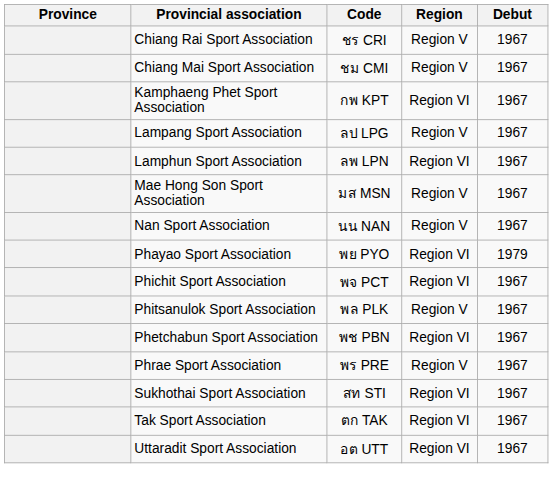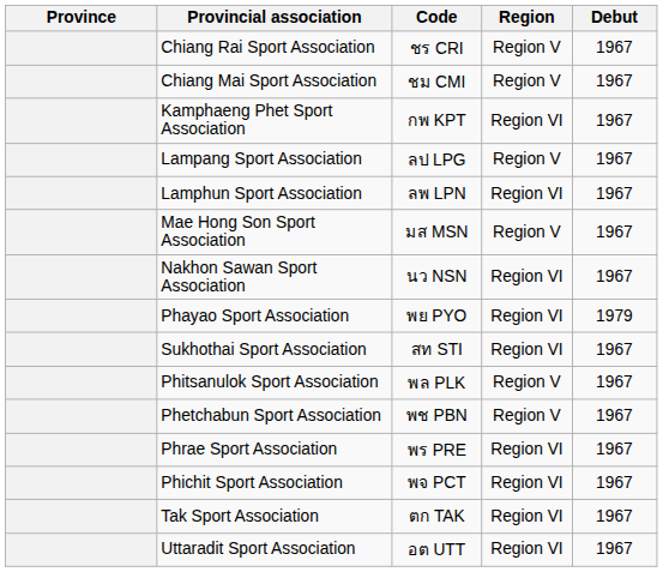 <table class="wikitable sortable">
 <tr>
 <th style="width:140px;">Province</th>
 <th style="width:220px;">Provincial association</th>
 <th style="width:80px;">Code</th>
 <th style="width:80px;">Region</th>
 <th style="width:75px;">Debut</th>
 </tr>
 <tr>
 <th style="text-align: left;"></th>
 <td>Chiang Rai Sport Association</td>
 <td align=center>ชร CRI</td>
 <td align=center>Region V</td>
 <td align=center>1967</td>
 </tr>
 <tr>
 <th style="text-align: left;"></th>
 <td>Chiang Mai Sport Association</td>
 <td align=center>ชม CMI</td>
 <td align=center>Region V</td>
 <td align=center>1967</td>
 </tr>
 <tr>
 <th style="text-align: left;"></th>
 <td>Kamphaeng Phet Sport Association</td>
 <td align=center>กพ KPT</td>
 <td align=center>Region VI</td>
 <td align=center>1967</td>
 </tr>
 <tr>
 <th style="text-align: left;"></th>
 <td>Lampang Sport Association</td>
 <td align=center>ลป LPG</td>
 <td align=center>Region V</td>
 <td align=center>1967</td>
 </tr>
 <tr>
 <th style="text-align: left;"></th>
 <td>Lamphun Sport Association</td>
 <td align=center>ลพ LPN</td>
 <td align=center>Region VI</td>
 <td align=center>1967</td>
 </tr>
 <tr>
 <th style="text-align: left;"></th>
 <td>Mae Hong Son Sport Association</td>
 <td align=center>มส MSN</td>
 <td align=center>Region V</td>
 <td align=center>1967</td>
 </tr>
 <tr>
 <th style="text-align: left;"></th>
-<td>Nan Sport Association</td>
-<td align=center>นน NAN</td>
-<td align=center>Region V</td>
+<td>Nakhon Sawan Sport Association</td>
+<td align=center>นว NSN</td>
+<td align=center>Region VI</td>
 <td align=center>1967</td>
 </tr>
 <tr>
 <th style="text-align: left;"></th>
 <td>Phayao Sport Association</td>
 <td align=center>พย PYO</td>
 <td align=center>Region VI</td>
 <td align=center>1979</td>
 </tr>
 <tr>
 <th style="text-align: left;"></th>
-<td>Phichit Sport Association</td>
-<td align=center>พจ PCT</td>
+<td>Sukhothai Sport Association</td>
+<td align=center>สท STI</td>
 <td align=center>Region VI</td>
 <td align=center>1967</td>
 </tr>
 <tr>
 <th style="text-align: left;"></th>
 <td>Phitsanulok Sport Association</td>
 <td align=center>พล PLK</td>
 <td align=center>Region V</td>
 <td align=center>1967</td>
 </tr>
 <tr>
 <th style="text-align: left;"></th>
 <td>Phetchabun Sport Association</td>
 <td align=center>พช PBN</td>
-<td align=center>Region VI</td>
+<td align=center>Region V</td>
 <td align=center>1967</td>
 </tr>
 <tr>
 <th style="text-align: left;"></th>
 <td>Phrae Sport Association</td>
 <td align=center>พร PRE</td>
-<td align=center>Region V</td>
+<td align=center>Region VI</td>
 <td align=center>1967</td>
 </tr>
 <tr>
 <th style="text-align: left;"></th>
-<td>Sukhothai Sport Association</td>
-<td align=center>สท STI</td>
+<td>Phichit Sport Association</td>
+<td align=center>พจ PCT</td>
 <td align=center>Region VI</td>
 <td align=center>1967</td>
 </tr>
 <tr>
 <th style="text-align: left;"></th>
 <td>Tak Sport Association</td>
 <td align=center>ตก TAK</td>
 <td align=center>Region VI</td>
 <td align=center>1967</td>
 </tr>
 <tr>
 <th style="text-align: left;"></th>
 <td>Uttaradit Sport Association</td>
 <td align=center>อต UTT</td>
 <td align=center>Region VI</td>
 <td align=center>1967</td>
 </tr>
 </table>
